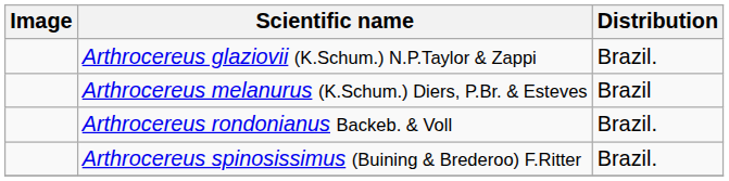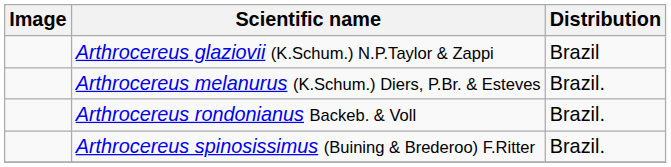 <table class="wikitable">
 <tr>
 <th>Image</th>
 <th>Scientific name</th>
 <th>Distribution</th>
 </tr>
 <tr>
 <td></td>
 <td><em><a href='#'>Arthrocereus glaziovii</a></em> <small>(K.Schum.) N.P.Taylor & Zappi</small></td>
-<td>Brazil.</td>
+<td>Brazil</td>
 </tr>
 <tr>
 <td></td>
 <td><em><a href='#'>Arthrocereus melanurus</a></em> <small>(K.Schum.) Diers, P.Br. & Esteves</small></td>
-<td>Brazil</td>
+<td>Brazil.</td>
 </tr>
 <tr>
 <td></td>
 <td><em><a href='#'>Arthrocereus rondonianus</a></em> <small>Backeb. & Voll</small></td>
 <td>Brazil.</td>
 </tr>
 <tr>
 <td></td>
 <td><em><a href='#'>Arthrocereus spinosissimus</a></em> <small>(Buining & Brederoo) F.Ritter</small></td>
 <td>Brazil.</td>
 </tr>
 <tr>
 </tr>
 </table>
